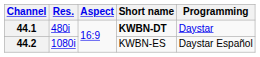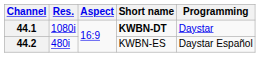 <table class="wikitable">
 <tr>
 <th scope = "col"><a href='#'>Channel</a></th>
 <th scope = "col"><a href='#'>Res.</a></th>
 <th scope = "col"><a href='#'>Aspect</a></th>
 <th scope = "col">Short name</th>
 <th scope = "col">Programming</th>
 </tr>
 <tr>
 <th scope = "row">44.1</th>
-<td><a href='#'>480i</a></td>
+<td><a href='#'>1080i</a></td>
 <td rowspan=2><a href='#'>16:9</a></td>
 <td><strong>KWBN-DT</strong></td>
 <td><a href='#'>Daystar</a></td>
 </tr>
 <tr>
 <th scope = "row">44.2</th>
-<td><a href='#'>1080i</a></td>
+<td><a href='#'>480i</a></td>
 <td>KWBN-ES</td>
 <td>Daystar Español</td>
 </tr>
 </table>
